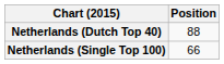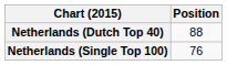 <table class="wikitable sortable plainrowheaders">
 <tr>
 <th>Chart (2015)</th>
 <th>Position</th>
 </tr>
 <tr>
 <th scope="row">Netherlands (Dutch Top 40)</th>
 <td align=center>88</td>
 </tr>
 <tr>
 <th scope="row">Netherlands (Single Top 100)</th>
-<td align=center>66</td>
+<td align=center>76</td>
 </tr>
 </table>
